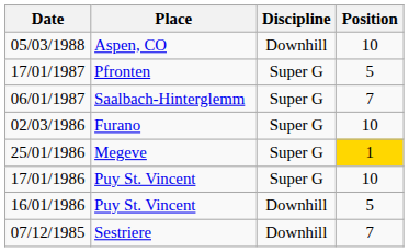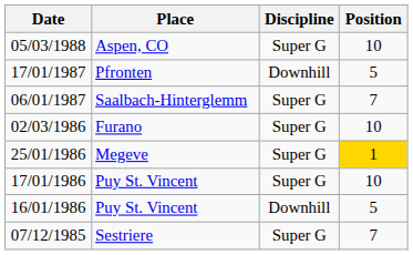 <table class="wikitable" width=40% style="font-size:90%; text-align:center;">
 <tr>
 <th>Date</th>
 <th>Place</th>
 <th>Discipline</th>
 <th>Position</th>
 </tr>
 <tr>
 <td>05/03/1988</td>
 <td align=left> <a href='#'>Aspen, CO</a></td>
-<td>Downhill</td>
+<td>Super G</td>
 <td>10</td>
 </tr>
 <tr>
 <td>17/01/1987</td>
 <td align=left> <a href='#'>Pfronten</a></td>
-<td>Super G</td>
+<td>Downhill</td>
 <td>5</td>
 </tr>
 <tr>
 <td>06/01/1987</td>
 <td align=left> <a href='#'>Saalbach-Hinterglemm</a></td>
 <td>Super G</td>
 <td>7</td>
 </tr>
 <tr>
 <td>02/03/1986</td>
 <td align=left> <a href='#'>Furano</a></td>
 <td>Super G</td>
 <td>10</td>
 </tr>
 <tr>
 <td>25/01/1986</td>
 <td align=left> <a href='#'>Megeve</a></td>
 <td>Super G</td>
 <td bgcolor=gold>1</td>
 </tr>
 <tr>
 <td>17/01/1986</td>
 <td align=left> <a href='#'>Puy St. Vincent</a></td>
 <td>Super G</td>
 <td>10</td>
 </tr>
 <tr>
 <td>16/01/1986</td>
 <td align=left> <a href='#'>Puy St. Vincent</a></td>
 <td>Downhill</td>
 <td>5</td>
 </tr>
 <tr>
 <td>07/12/1985</td>
 <td align=left> <a href='#'>Sestriere</a></td>
-<td>Downhill</td>
+<td>Super G</td>
 <td>7</td>
 </tr>
 </table>
